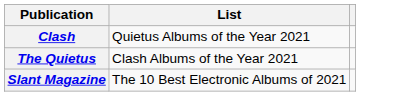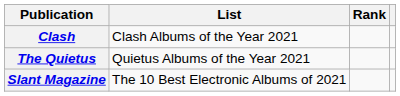 <table class="wikitable sortable plainrowheaders">
 <tr>
 <th scope="col">Publication</th>
 <th scope="col">List</th>
+<th scope="col">Rank</th>
 <th scope="col" class="unsortable"></th>
 </tr>
 <tr>
 <th scope="row"><em><a href='#'>Clash</a></em></th>
-<td>Quietus Albums of the Year 2021</td>
+<td>Clash Albums of the Year 2021</td>
+<td></td>
 <td></td>
 </tr>
 <tr>
 <th scope="row"><em><a href='#'>The Quietus</a></em></th>
-<td>Clash Albums of the Year 2021</td>
+<td>Quietus Albums of the Year 2021</td>
+<td></td>
 <td></td>
 </tr>
 <tr>
 <th scope="row"><em><a href='#'>Slant Magazine</a></em></th>
 <td>The 10 Best Electronic Albums of 2021</td>
 <td></td>
+<td></td>
 </tr>
 </table>
